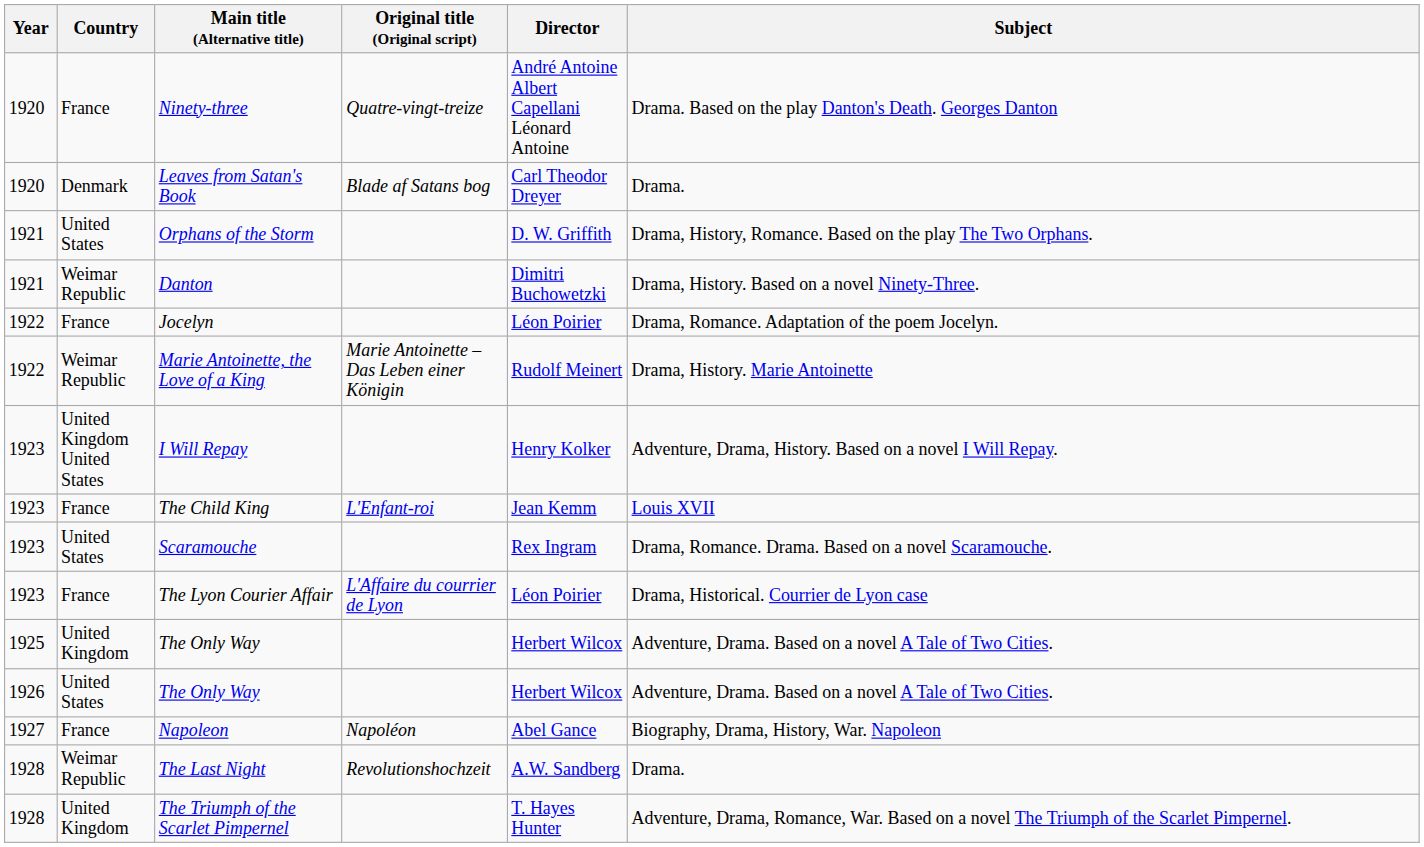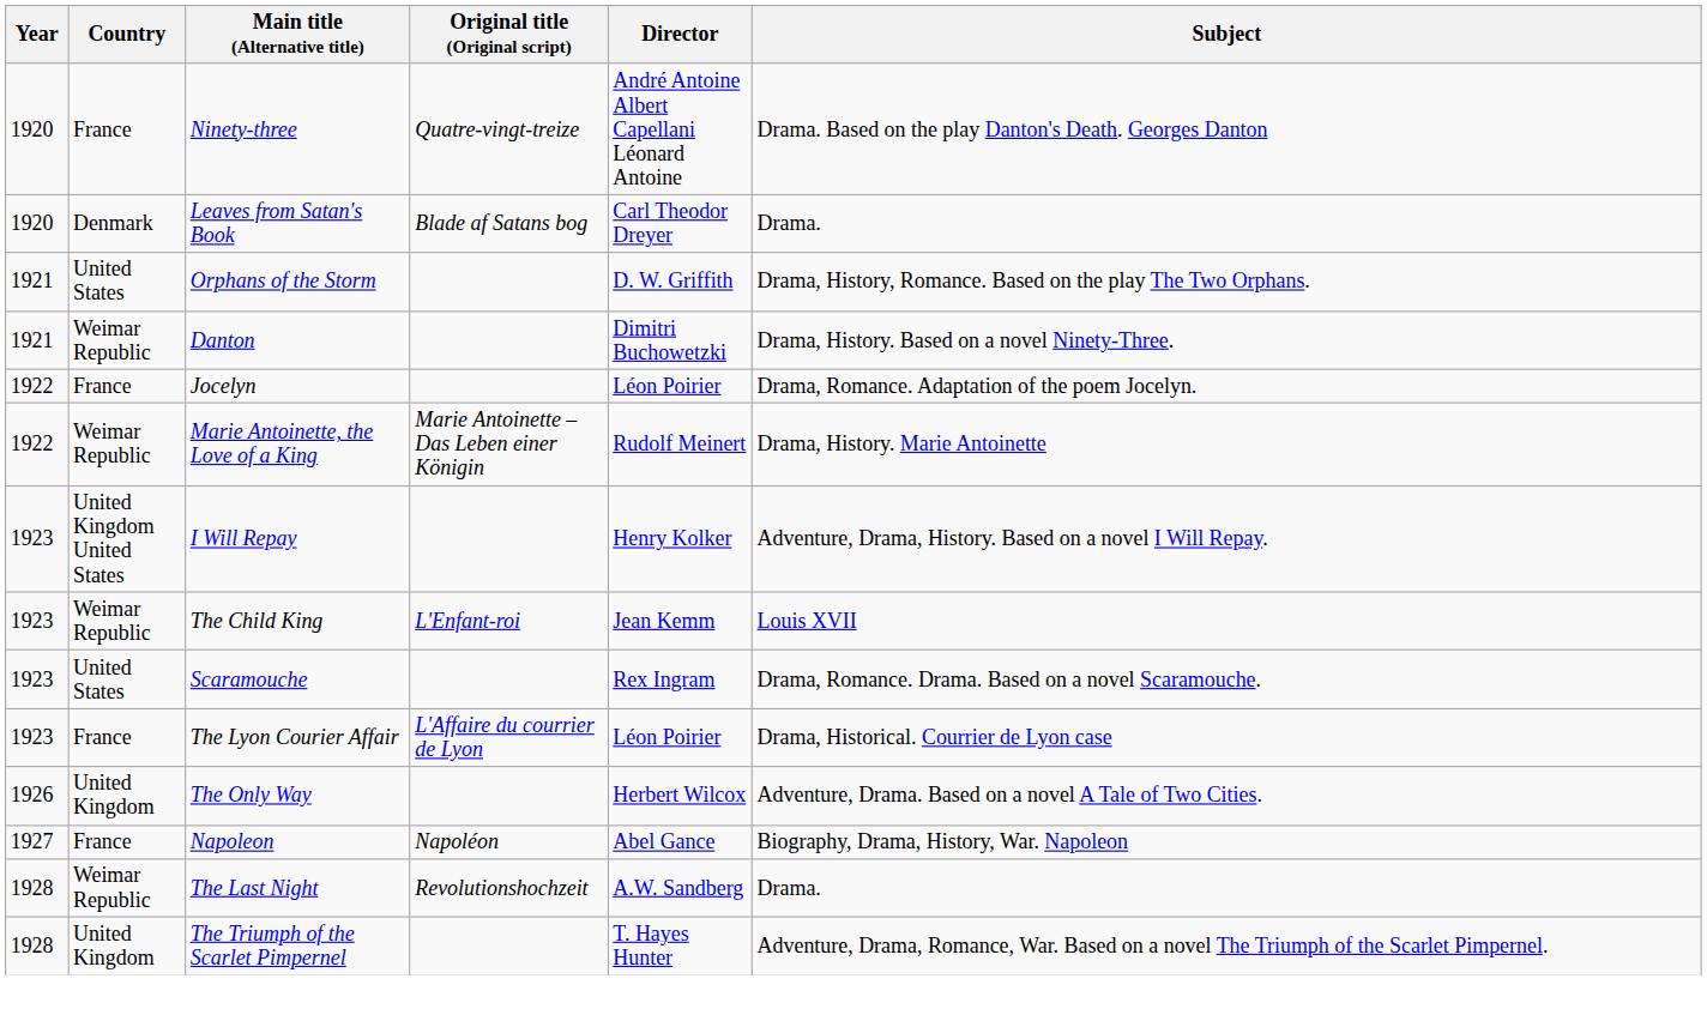 <table class="wikitable sortable" style="width:100%;">
 <tr>
 <th>Year</th>
 <th width= 80>Country</th>
 <th class="unsortable" style="width:160px;">Main title<br><small>(Alternative title)</small></th>
 <th class="unsortable" style="width:140px;">Original title<br><small>(Original script)</small></th>
 <th width=100>Director</th>
 <th class="unsortable">Subject</th>
 </tr>
 <tr>
 <td>1920</td>
 <td>France</td>
 <td><em><a href='#'>Ninety-three</a></em></td>
 <td><em>Quatre-vingt-treize</em></td>
 <td><a href='#'>André Antoine</a> <br> <a href='#'>Albert Capellani</a> <br> Léonard Antoine</td>
 <td>Drama. Based on the play <a href='#'>Danton's Death</a>. <a href='#'>Georges Danton</a></td>
 </tr>
 <tr>
 <td>1920</td>
 <td>Denmark</td>
 <td><em><a href='#'>Leaves from Satan's Book</a></em></td>
 <td><em>Blade af Satans bog</em></td>
 <td><a href='#'>Carl Theodor Dreyer</a></td>
 <td>Drama.</td>
 </tr>
 <tr>
 <td>1921</td>
 <td>United States</td>
 <td><em><a href='#'>Orphans of the Storm</a></em></td>
 <td></td>
 <td><a href='#'>D. W. Griffith</a></td>
 <td>Drama, History, Romance. Based on the play <a href='#'>The Two Orphans</a>.</td>
 </tr>
 <tr>
 <td>1921</td>
 <td>Weimar Republic</td>
 <td><em><a href='#'>Danton</a></em></td>
 <td></td>
 <td><a href='#'>Dimitri Buchowetzki</a></td>
 <td>Drama, History. Based on a novel <a href='#'>Ninety-Three</a>.</td>
 </tr>
 <tr>
 <td>1922</td>
 <td>France</td>
 <td><em>Jocelyn</em></td>
 <td></td>
 <td><a href='#'>Léon Poirier</a></td>
 <td>Drama, Romance. Adaptation of the poem Jocelyn.</td>
 </tr>
 <tr>
 <td>1922</td>
 <td>Weimar Republic</td>
 <td><em><a href='#'>Marie Antoinette, the Love of a King</a></em></td>
 <td><em>Marie Antoinette – Das Leben einer Königin</em></td>
 <td><a href='#'>Rudolf Meinert</a></td>
 <td>Drama, History. <a href='#'>Marie Antoinette</a></td>
 </tr>
 <tr>
 <td>1923</td>
 <td>United Kingdom<br>United States</td>
 <td><em><a href='#'>I Will Repay</a></em></td>
 <td></td>
 <td><a href='#'>Henry Kolker</a></td>
 <td>Adventure, Drama, History. Based on a novel <a href='#'>I Will Repay</a>.</td>
 </tr>
 <tr>
 <td>1923</td>
-<td>France</td>
+<td>Weimar Republic</td>
 <td><em>The Child King</em></td>
 <td><em><a href='#'>L'Enfant-roi</a></em></td>
 <td><a href='#'>Jean Kemm</a></td>
 <td><a href='#'>Louis XVII</a></td>
 </tr>
 <tr>
 <td>1923</td>
 <td>United States</td>
 <td><em><a href='#'>Scaramouche</a></em></td>
 <td></td>
 <td><a href='#'>Rex Ingram</a></td>
 <td>Drama, Romance. Drama. Based on a novel <a href='#'>Scaramouche</a>.</td>
 </tr>
 <tr>
 <td>1923</td>
 <td>France</td>
 <td><em>The Lyon Courier Affair</em></td>
 <td><em><a href='#'>L'Affaire du courrier de Lyon</a></em></td>
 <td><a href='#'>Léon Poirier</a></td>
 <td>Drama, Historical. <a href='#'>Courrier de Lyon case</a></td>
 </tr>
 <tr>
-<td>1925</td>
+<td>1926</td>
 <td>United Kingdom</td>
-<td><em>The Only Way</em></td>
-<td></td>
-<td><a href='#'>Herbert Wilcox</a></td>
-<td>Adventure, Drama. Based on a novel <a href='#'>A Tale of Two Cities</a>.</td>
-</tr>
-<tr>
-<td>1926</td>
-<td>United States</td>
 <td><em><a href='#'>The Only Way</a></em></td>
 <td></td>
 <td><a href='#'>Herbert Wilcox</a></td>
 <td>Adventure, Drama. Based on a novel <a href='#'>A Tale of Two Cities</a>.</td>
 </tr>
 <tr>
 <td>1927</td>
 <td>France</td>
 <td><em><a href='#'>Napoleon</a></em></td>
 <td><em>Napoléon</em></td>
 <td><a href='#'>Abel Gance</a></td>
 <td>Biography, Drama, History, War. <a href='#'>Napoleon</a></td>
 </tr>
 <tr>
 <td>1928</td>
 <td>Weimar Republic</td>
 <td><em><a href='#'>The Last Night</a></em></td>
 <td><em>Revolutionshochzeit</em></td>
 <td><a href='#'>A.W. Sandberg</a></td>
 <td>Drama.</td>
 </tr>
 <tr>
 <td>1928</td>
 <td>United Kingdom</td>
 <td><em><a href='#'>The Triumph of the Scarlet Pimpernel</a></em></td>
 <td></td>
 <td><a href='#'>T. Hayes Hunter</a></td>
 <td>Adventure, Drama, Romance, War. Based on a novel <a href='#'>The Triumph of the Scarlet Pimpernel</a>.</td>
 </tr>
 </table>
